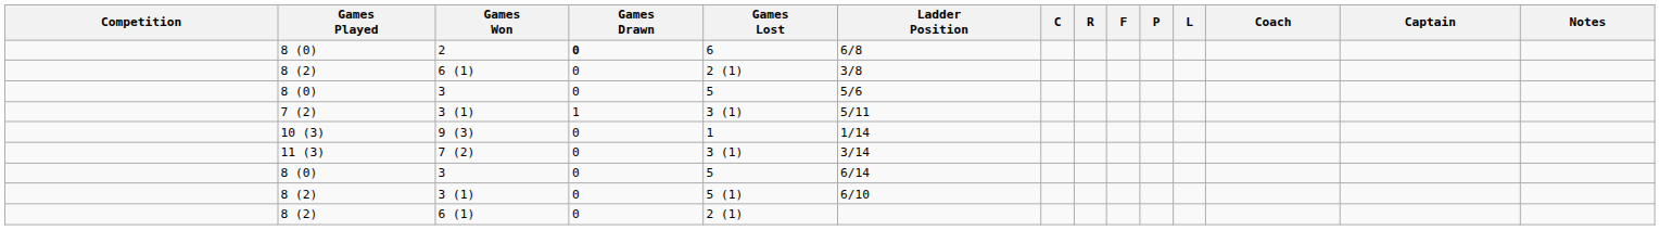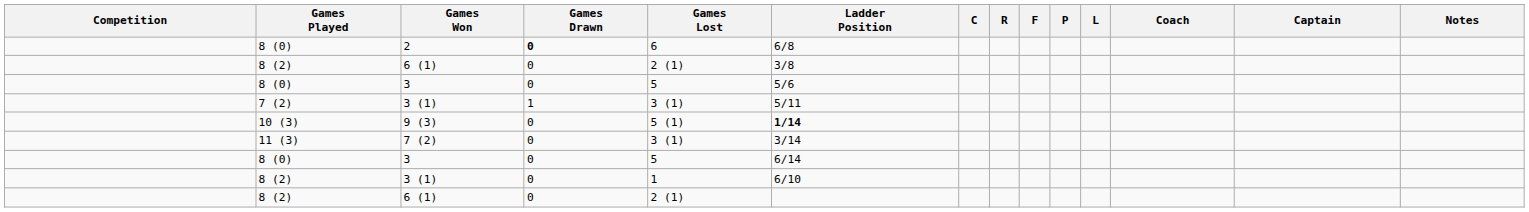 <table class="wikitable" width="100%" style="font-size:90%">
 <tr>
 <th>Competition</th>
 <th>Games<br>Played</th>
 <th>Games<br>Won</th>
 <th>Games<br>Drawn</th>
 <th>Games<br>Lost</th>
 <th>Ladder<br>Position</th>
 <th width="2%">C</th>
 <th width="2%">R</th>
 <th width="2%">F</th>
 <th width="2%">P</th>
 <th width="2%">L</th>
 <th>Coach</th>
 <th>Captain</th>
 <th>Notes</th>
 </tr>
 <tr>
 <td></td>
 <td>8 (0)</td>
 <td>2</td>
 <td><strong>0</strong></td>
 <td>6</td>
 <td>6/8</td>
 <td></td>
 <td></td>
 <td></td>
 <td></td>
 <td></td>
 <td rowspan="1"></td>
 <td rowspan="1"></td>
 <td></td>
 </tr>
 <tr>
 <td></td>
 <td>8 (2)</td>
 <td>6 (1)</td>
 <td>0</td>
 <td>2 (1)</td>
 <td>3/8</td>
 <td></td>
 <td></td>
 <td></td>
 <td></td>
 <td></td>
 <td rowspan="1"></td>
 <td rowspan="1"></td>
 <td></td>
 </tr>
 <tr>
 <td></td>
 <td>8 (0)</td>
 <td>3</td>
 <td>0</td>
 <td>5</td>
 <td>5/6</td>
 <td></td>
 <td></td>
 <td></td>
 <td></td>
 <td></td>
 <td rowspan="1"></td>
 <td rowspan="1"></td>
 <td></td>
 </tr>
 <tr>
 <td></td>
 <td>7 (2)</td>
 <td>3 (1)</td>
 <td>1</td>
 <td>3 (1)</td>
 <td>5/11</td>
 <td></td>
 <td></td>
 <td></td>
 <td></td>
 <td></td>
 <td rowspan="1"></td>
 <td rowspan="1"></td>
 <td></td>
 </tr>
 <tr>
 <td></td>
 <td>10 (3)</td>
 <td>9 (3)</td>
 <td>0</td>
-<td>1</td>
-<td>1/14</td>
+<td>5 (1)</td>
+<td><strong>1/14</strong></td>
 <td></td>
 <td></td>
 <td></td>
 <td></td>
 <td></td>
 <td rowspan="1"></td>
 <td rowspan="1"></td>
 <td></td>
 </tr>
 <tr>
 <td></td>
 <td>11 (3)</td>
 <td>7 (2)</td>
 <td>0</td>
 <td>3 (1)</td>
 <td>3/14</td>
 <td></td>
 <td></td>
 <td></td>
 <td></td>
 <td></td>
 <td rowspan="1"></td>
 <td rowspan="1"></td>
 <td></td>
 </tr>
 <tr>
 <td></td>
 <td>8 (0)</td>
 <td>3</td>
 <td>0</td>
 <td>5</td>
 <td>6/14</td>
 <td></td>
 <td></td>
 <td></td>
 <td></td>
 <td></td>
 <td rowspan="1"></td>
 <td rowspan="1"></td>
 <td></td>
 </tr>
 <tr>
 <td></td>
 <td>8 (2)</td>
 <td>3 (1)</td>
 <td>0</td>
-<td>5 (1)</td>
+<td>1</td>
 <td>6/10</td>
 <td></td>
 <td></td>
 <td></td>
 <td></td>
 <td></td>
 <td rowspan="1"></td>
 <td rowspan="1"></td>
 <td></td>
 </tr>
 <tr>
 <td></td>
 <td>8 (2)</td>
 <td>6 (1)</td>
 <td>0</td>
 <td>2 (1)</td>
 <td></td>
 <td></td>
 <td></td>
 <td></td>
 <td></td>
 <td></td>
 <td rowspan="1"></td>
 <td rowspan="1"></td>
 <td></td>
 </tr>
 </table>
